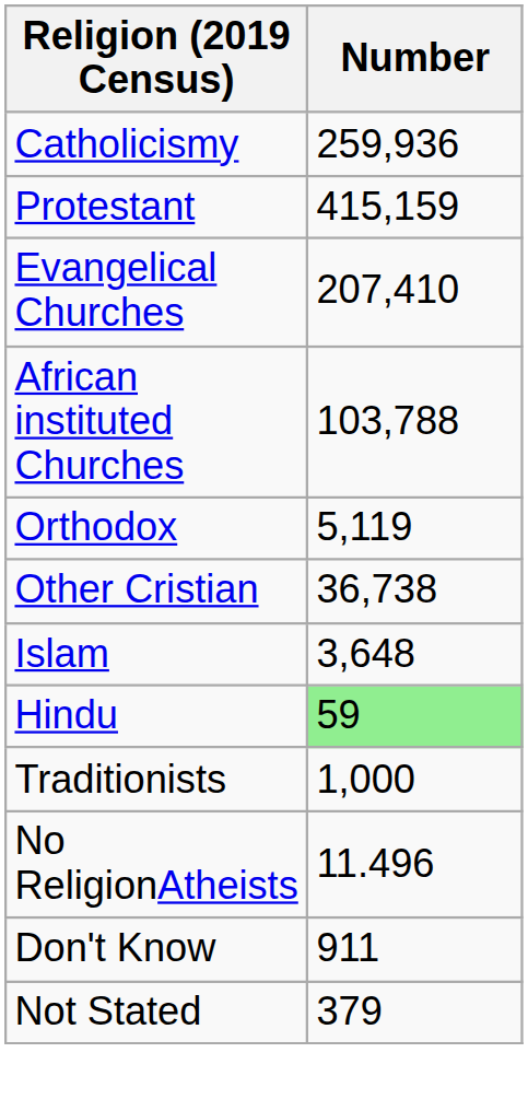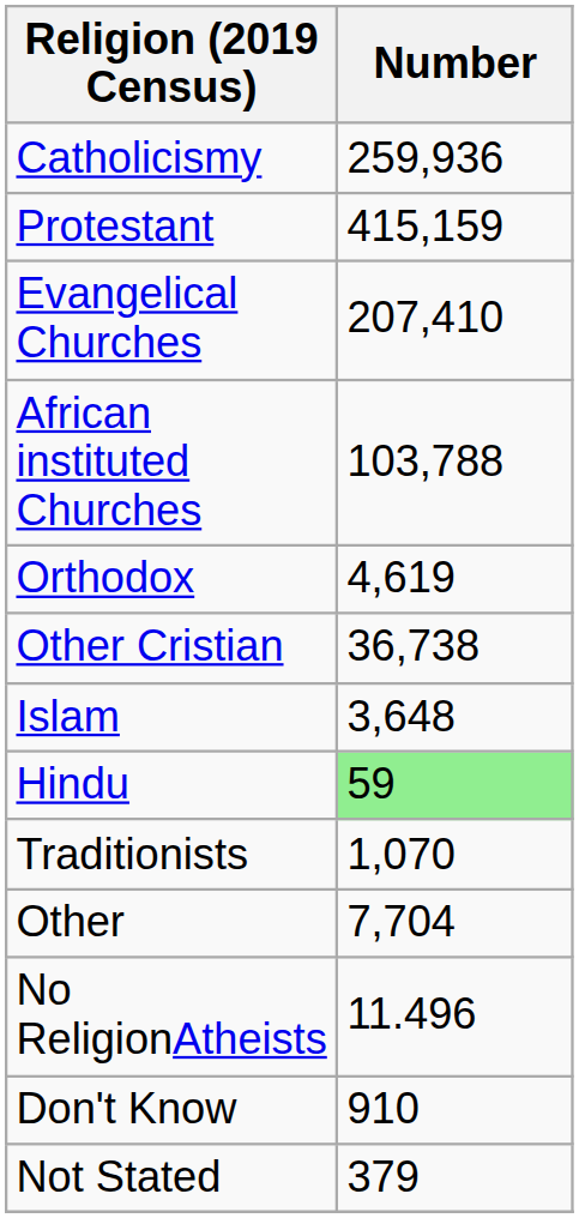 <table class="wikitable">
 <tr>
 <th style="width:100px;">Religion (2019 Census)</th>
 <th style="width:80px;">Number</th>
 </tr>
 <tr>
 <td><a href='#'>Catholicismy</a></td>
 <td>259,936</td>
 </tr>
 <tr>
 <td><a href='#'>Protestant</a></td>
 <td>415,159</td>
 </tr>
 <tr>
 <td><a href='#'>Evangelical Churches</a></td>
 <td>207,410</td>
 </tr>
 <tr>
 <td><a href='#'>African instituted Churches</a></td>
 <td>103,788</td>
 </tr>
 <tr>
 <td><a href='#'>Orthodox</a></td>
-<td>5,119</td>
+<td>4,619</td>
 </tr>
 <tr>
 <td><a href='#'>Other Cristian</a></td>
 <td>36,738</td>
 </tr>
 <tr>
 <td><a href='#'>Islam</a></td>
 <td>3,648</td>
 </tr>
 <tr>
 <td><a href='#'>Hindu</a></td>
 <td style="background: lightgreen;">59</td>
 </tr>
 <tr>
 <td>Traditionists</td>
-<td>1,000</td>
+<td>1,070</td>
+</tr>
+<tr>
+<td>Other</td>
+<td>7,704</td>
 </tr>
 <tr>
 <td>No Religion<a href='#'>Atheists</a></td>
 <td>11.496</td>
 </tr>
 <tr>
 <td>Don't Know</td>
-<td>911</td>
+<td>910</td>
 </tr>
 <tr>
 <td>Not Stated</td>
 <td>379</td>
 </tr>
 <tr>
 </tr>
 </table>
